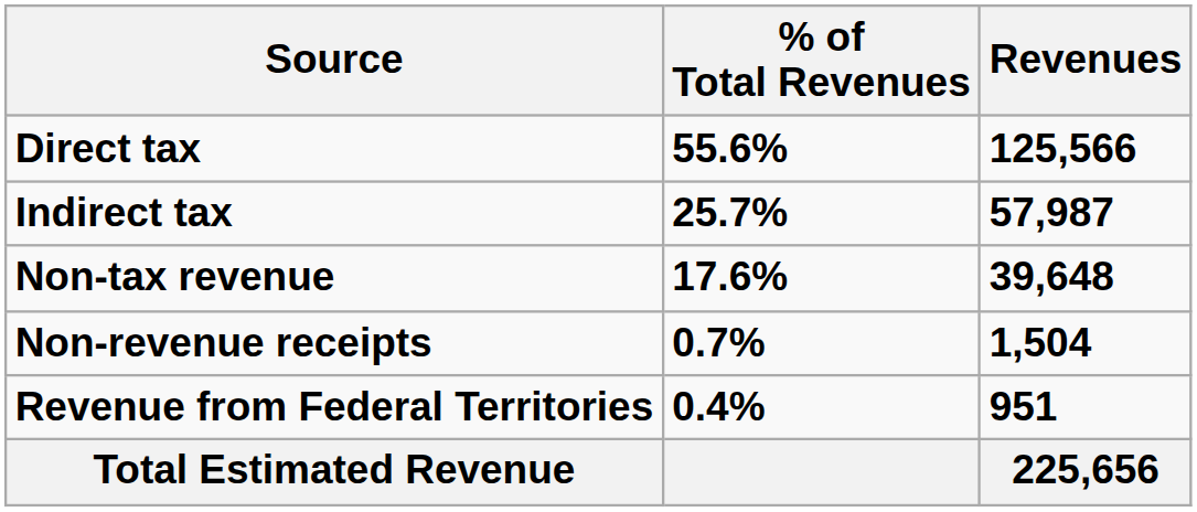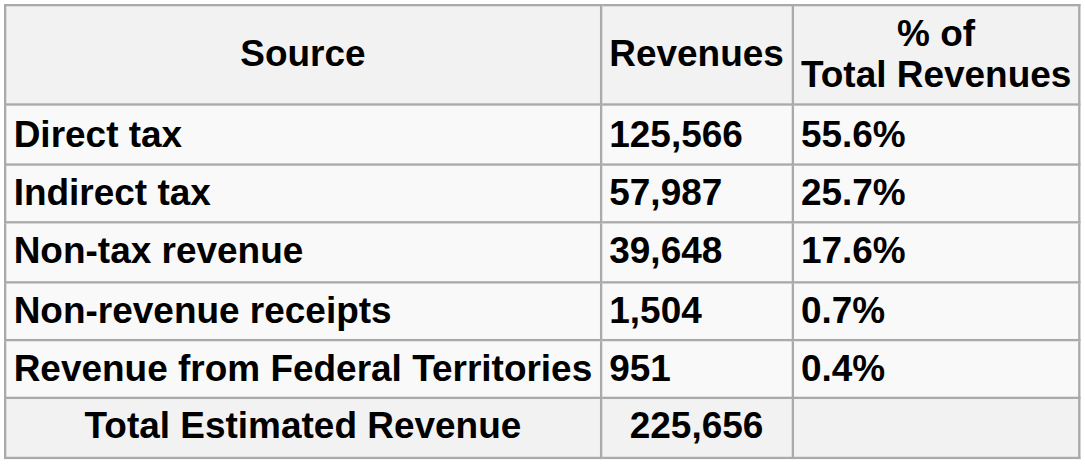 <table class="wikitable">
 <tr>
 <th>Source</th>
+<th>Revenues</th>
 <th>% of <br>Total Revenues</th>
-<th>Revenues</th>
 </tr>
 <tr>
 <td><strong>Direct tax</strong><br></td>
+<td valign=top><strong>125,566</strong><br></td>
 <td valign=top><strong>55.6%</strong><br></td>
-<td valign=top><strong>125,566</strong><br></td>
 </tr>
 <tr>
 <td valign=top><strong>Indirect tax</strong><br></td>
+<td valign=top><strong>57,987</strong><br></td>
 <td valign=top><strong>25.7%</strong><br></td>
-<td valign=top><strong>57,987</strong><br></td>
 </tr>
 <tr>
 <td><strong>Non-tax revenue</strong><br></td>
+<td><strong>39,648</strong><br></td>
 <td valign=top><strong>17.6%</strong><br></td>
-<td><strong>39,648</strong><br></td>
 </tr>
 <tr>
 <td><strong>Non-revenue receipts</strong></td>
+<td><strong>1,504</strong></td>
 <td><strong>0.7%</strong></td>
-<td><strong>1,504</strong></td>
 </tr>
 <tr>
 <td><strong>Revenue from Federal Territories</strong></td>
+<td><strong>951</strong></td>
 <td><strong>0.4%</strong></td>
-<td><strong>951</strong></td>
 </tr>
 <tr>
 <th align=right>Total Estimated Revenue</th>
+<th>225,656</th>
 <th></th>
-<th>225,656</th>
 </tr>
 </table>
